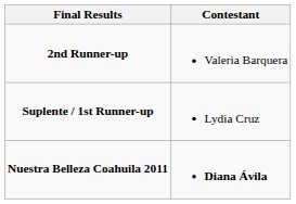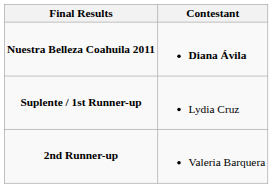 <table class="wikitable">
 <tr>
 <th>Final Results</th>
 <th>Contestant</th>
 </tr>
 <tr>
-<td align="center"><strong>2nd Runner-up</strong></td>
-<td><br><ul><li>Valeria Barquera</li></ul></td>
+<td align="center"><strong>Nuestra Belleza Coahuila 2011</strong></td>
+<td><br><ul><li><strong>Diana Ávila</strong></li></ul></td>
 </tr>
 <tr>
 <td align="center"><strong>Suplente / 1st Runner-up</strong></td>
 <td><br><ul><li>Lydia Cruz</li></ul></td>
 </tr>
 <tr>
-<td align="center"><strong>Nuestra Belleza Coahuila 2011</strong></td>
-<td><br><ul><li><strong>Diana Ávila</strong></li></ul></td>
+<td align="center"><strong>2nd Runner-up</strong></td>
+<td><br><ul><li>Valeria Barquera</li></ul></td>
 </tr>
 </table>
